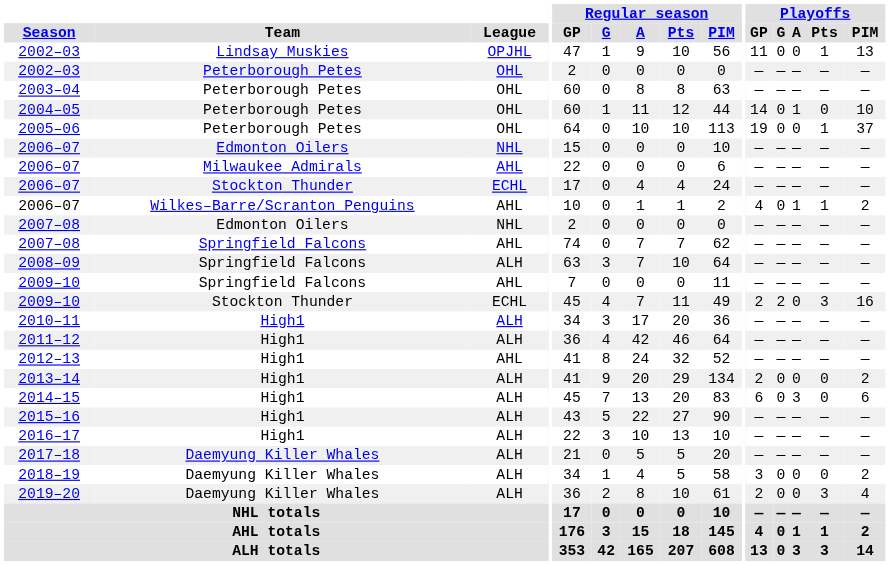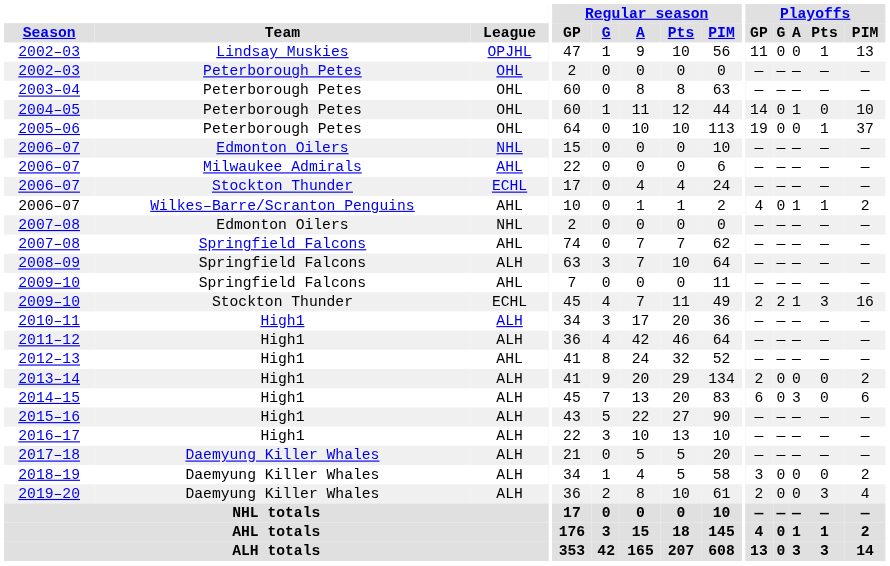 <table border="0" cellpadding="1" cellspacing="0" style="text-align:center; width:60em">
 <tr bgcolor="#e0e0e0">
 <th colspan="3"  bgcolor="#ffffff"></th>
 <th rowspan="100" bgcolor="#ffffff"></th>
 <th colspan="5"><a href='#'>Regular season</a></th>
 <th rowspan="100" bgcolor="#ffffff"></th>
 <th colspan="5"><a href='#'>Playoffs</a></th>
 </tr>
 <tr bgcolor="#e0e0e0">
 <th><a href='#'>Season</a></th>
 <th>Team</th>
 <th>League</th>
 <th>GP</th>
 <th><a href='#'>G</a></th>
 <th><a href='#'>A</a></th>
 <th><a href='#'>Pts</a></th>
 <th><a href='#'>PIM</a></th>
 <th>GP</th>
 <th>G</th>
 <th>A</th>
 <th>Pts</th>
 <th>PIM</th>
 </tr>
 <tr>
 <td><a href='#'>2002–03</a></td>
 <td><a href='#'>Lindsay Muskies</a></td>
 <td><a href='#'>OPJHL</a></td>
 <td>47</td>
 <td>1</td>
 <td>9</td>
 <td>10</td>
 <td>56</td>
 <td>11</td>
 <td>0</td>
 <td>0</td>
 <td>1</td>
 <td>13</td>
 </tr>
 <tr bgcolor="#f0f0f0">
 <td><a href='#'>2002–03</a></td>
 <td><a href='#'>Peterborough Petes</a></td>
 <td><a href='#'>OHL</a></td>
 <td>2</td>
 <td>0</td>
 <td>0</td>
 <td>0</td>
 <td>0</td>
 <td>—</td>
 <td>—</td>
 <td>—</td>
 <td>—</td>
 <td>—</td>
 </tr>
 <tr>
 <td><a href='#'>2003–04</a></td>
 <td>Peterborough Petes</td>
 <td>OHL</td>
 <td>60</td>
 <td>0</td>
 <td>8</td>
 <td>8</td>
 <td>63</td>
 <td>—</td>
 <td>—</td>
 <td>—</td>
 <td>—</td>
 <td>—</td>
 </tr>
 <tr bgcolor="#f0f0f0">
 <td><a href='#'>2004–05</a></td>
 <td>Peterborough Petes</td>
 <td>OHL</td>
 <td>60</td>
 <td>1</td>
 <td>11</td>
 <td>12</td>
 <td>44</td>
 <td>14</td>
 <td>0</td>
 <td>1</td>
 <td>0</td>
 <td>10</td>
 </tr>
 <tr>
 <td><a href='#'>2005–06</a></td>
 <td>Peterborough Petes</td>
 <td>OHL</td>
 <td>64</td>
 <td>0</td>
 <td>10</td>
 <td>10</td>
 <td>113</td>
 <td>19</td>
 <td>0</td>
 <td>0</td>
 <td>1</td>
 <td>37</td>
 </tr>
 <tr bgcolor="#f0f0f0">
 <td><a href='#'>2006–07</a></td>
 <td><a href='#'>Edmonton Oilers</a></td>
 <td><a href='#'>NHL</a></td>
 <td>15</td>
 <td>0</td>
 <td>0</td>
 <td>0</td>
 <td>10</td>
 <td>—</td>
 <td>—</td>
 <td>—</td>
 <td>—</td>
 <td>—</td>
 </tr>
 <tr>
 <td><a href='#'>2006–07</a></td>
 <td><a href='#'>Milwaukee Admirals</a></td>
 <td><a href='#'>AHL</a></td>
 <td>22</td>
 <td>0</td>
 <td>0</td>
 <td>0</td>
 <td>6</td>
 <td>—</td>
 <td>—</td>
 <td>—</td>
 <td>—</td>
 <td>—</td>
 </tr>
 <tr bgcolor="#f0f0f0">
 <td><a href='#'>2006–07</a></td>
 <td><a href='#'>Stockton Thunder</a></td>
 <td><a href='#'>ECHL</a></td>
 <td>17</td>
 <td>0</td>
 <td>4</td>
 <td>4</td>
 <td>24</td>
 <td>—</td>
 <td>—</td>
 <td>—</td>
 <td>—</td>
 <td>—</td>
 </tr>
 <tr>
 <td>2006–07</td>
 <td><a href='#'>Wilkes–Barre/Scranton Penguins</a></td>
 <td>AHL</td>
 <td>10</td>
 <td>0</td>
 <td>1</td>
 <td>1</td>
 <td>2</td>
 <td>4</td>
 <td>0</td>
 <td>1</td>
 <td>1</td>
 <td>2</td>
 </tr>
 <tr bgcolor="#f0f0f0">
 <td><a href='#'>2007–08</a></td>
 <td>Edmonton Oilers</td>
 <td>NHL</td>
 <td>2</td>
 <td>0</td>
 <td>0</td>
 <td>0</td>
 <td>0</td>
 <td>—</td>
 <td>—</td>
 <td>—</td>
 <td>—</td>
 <td>—</td>
 </tr>
 <tr>
 <td><a href='#'>2007–08</a></td>
 <td><a href='#'>Springfield Falcons</a></td>
 <td>AHL</td>
 <td>74</td>
 <td>0</td>
 <td>7</td>
 <td>7</td>
 <td>62</td>
 <td>—</td>
 <td>—</td>
 <td>—</td>
 <td>—</td>
 <td>—</td>
 </tr>
 <tr bgcolor="#f0f0f0">
 <td><a href='#'>2008–09</a></td>
 <td>Springfield Falcons</td>
 <td>ALH</td>
 <td>63</td>
 <td>3</td>
 <td>7</td>
 <td>10</td>
 <td>64</td>
 <td>—</td>
 <td>—</td>
 <td>—</td>
 <td>—</td>
 <td>—</td>
 </tr>
 <tr>
 <td><a href='#'>2009–10</a></td>
 <td>Springfield Falcons</td>
 <td>AHL</td>
 <td>7</td>
 <td>0</td>
 <td>0</td>
 <td>0</td>
 <td>11</td>
 <td>—</td>
 <td>—</td>
 <td>—</td>
 <td>—</td>
 <td>—</td>
 </tr>
 <tr bgcolor="#f0f0f0">
 <td><a href='#'>2009–10</a></td>
 <td>Stockton Thunder</td>
 <td>ECHL</td>
 <td>45</td>
 <td>4</td>
 <td>7</td>
 <td>11</td>
 <td>49</td>
 <td>2</td>
 <td>2</td>
-<td>0</td>
+<td>1</td>
 <td>3</td>
 <td>16</td>
 </tr>
 <tr>
 <td><a href='#'>2010–11</a></td>
 <td><a href='#'>High1</a></td>
 <td><a href='#'>ALH</a></td>
 <td>34</td>
 <td>3</td>
 <td>17</td>
 <td>20</td>
 <td>36</td>
 <td>—</td>
 <td>—</td>
 <td>—</td>
 <td>—</td>
 <td>—</td>
 </tr>
 <tr bgcolor="#f0f0f0">
 <td><a href='#'>2011–12</a></td>
 <td>High1</td>
 <td>ALH</td>
 <td>36</td>
 <td>4</td>
 <td>42</td>
 <td>46</td>
 <td>64</td>
 <td>—</td>
 <td>—</td>
 <td>—</td>
 <td>—</td>
 <td>—</td>
 </tr>
 <tr>
 <td><a href='#'>2012–13</a></td>
 <td>High1</td>
 <td>AHL</td>
 <td>41</td>
 <td>8</td>
 <td>24</td>
 <td>32</td>
 <td>52</td>
 <td>—</td>
 <td>—</td>
 <td>—</td>
 <td>—</td>
 <td>—</td>
 </tr>
 <tr bgcolor="#f0f0f0">
 <td><a href='#'>2013–14</a></td>
 <td>High1</td>
 <td>ALH</td>
 <td>41</td>
 <td>9</td>
 <td>20</td>
 <td>29</td>
 <td>134</td>
 <td>2</td>
 <td>0</td>
 <td>0</td>
 <td>0</td>
 <td>2</td>
 </tr>
 <tr>
 <td><a href='#'>2014–15</a></td>
 <td>High1</td>
 <td>ALH</td>
 <td>45</td>
 <td>7</td>
 <td>13</td>
 <td>20</td>
 <td>83</td>
 <td>6</td>
 <td>0</td>
 <td>3</td>
 <td>0</td>
 <td>6</td>
 </tr>
 <tr bgcolor="#f0f0f0">
 <td><a href='#'>2015–16</a></td>
 <td>High1</td>
 <td>ALH</td>
 <td>43</td>
 <td>5</td>
 <td>22</td>
 <td>27</td>
 <td>90</td>
 <td>—</td>
 <td>—</td>
 <td>—</td>
 <td>—</td>
 <td>—</td>
 </tr>
 <tr>
 <td><a href='#'>2016–17</a></td>
 <td>High1</td>
 <td>ALH</td>
 <td>22</td>
 <td>3</td>
 <td>10</td>
 <td>13</td>
 <td>10</td>
 <td>—</td>
 <td>—</td>
 <td>—</td>
 <td>—</td>
 <td>—</td>
 </tr>
 <tr bgcolor="#f0f0f0">
 <td><a href='#'>2017–18</a></td>
 <td><a href='#'>Daemyung Killer Whales</a></td>
 <td>ALH</td>
 <td>21</td>
 <td>0</td>
 <td>5</td>
 <td>5</td>
 <td>20</td>
 <td>—</td>
 <td>—</td>
 <td>—</td>
 <td>—</td>
 <td>—</td>
 </tr>
 <tr>
 <td><a href='#'>2018–19</a></td>
 <td>Daemyung Killer Whales</td>
 <td>ALH</td>
 <td>34</td>
 <td>1</td>
 <td>4</td>
 <td>5</td>
 <td>58</td>
 <td>3</td>
 <td>0</td>
 <td>0</td>
 <td>0</td>
 <td>2</td>
 </tr>
 <tr bgcolor="#f0f0f0">
 <td><a href='#'>2019–20</a></td>
 <td>Daemyung Killer Whales</td>
 <td>ALH</td>
 <td>36</td>
 <td>2</td>
 <td>8</td>
 <td>10</td>
 <td>61</td>
 <td>2</td>
 <td>0</td>
 <td>0</td>
 <td>3</td>
 <td>4</td>
 </tr>
 <tr bgcolor="#e0e0e0">
 <th colspan="3">NHL totals</th>
 <th>17</th>
 <th>0</th>
 <th>0</th>
 <th>0</th>
 <th>10</th>
 <th>—</th>
 <th>—</th>
 <th>—</th>
 <th>—</th>
 <th>—</th>
 </tr>
 <tr bgcolor="#e0e0e0">
 <th colspan="3">AHL totals</th>
 <th>176</th>
 <th>3</th>
 <th>15</th>
 <th>18</th>
 <th>145</th>
 <th>4</th>
 <th>0</th>
 <th>1</th>
 <th>1</th>
 <th>2</th>
 </tr>
 <tr bgcolor="#e0e0e0">
 <th colspan="3">ALH totals</th>
 <th>353</th>
 <th>42</th>
 <th>165</th>
 <th>207</th>
 <th>608</th>
 <th>13</th>
 <th>0</th>
 <th>3</th>
 <th>3</th>
 <th>14</th>
 </tr>
 </table>
